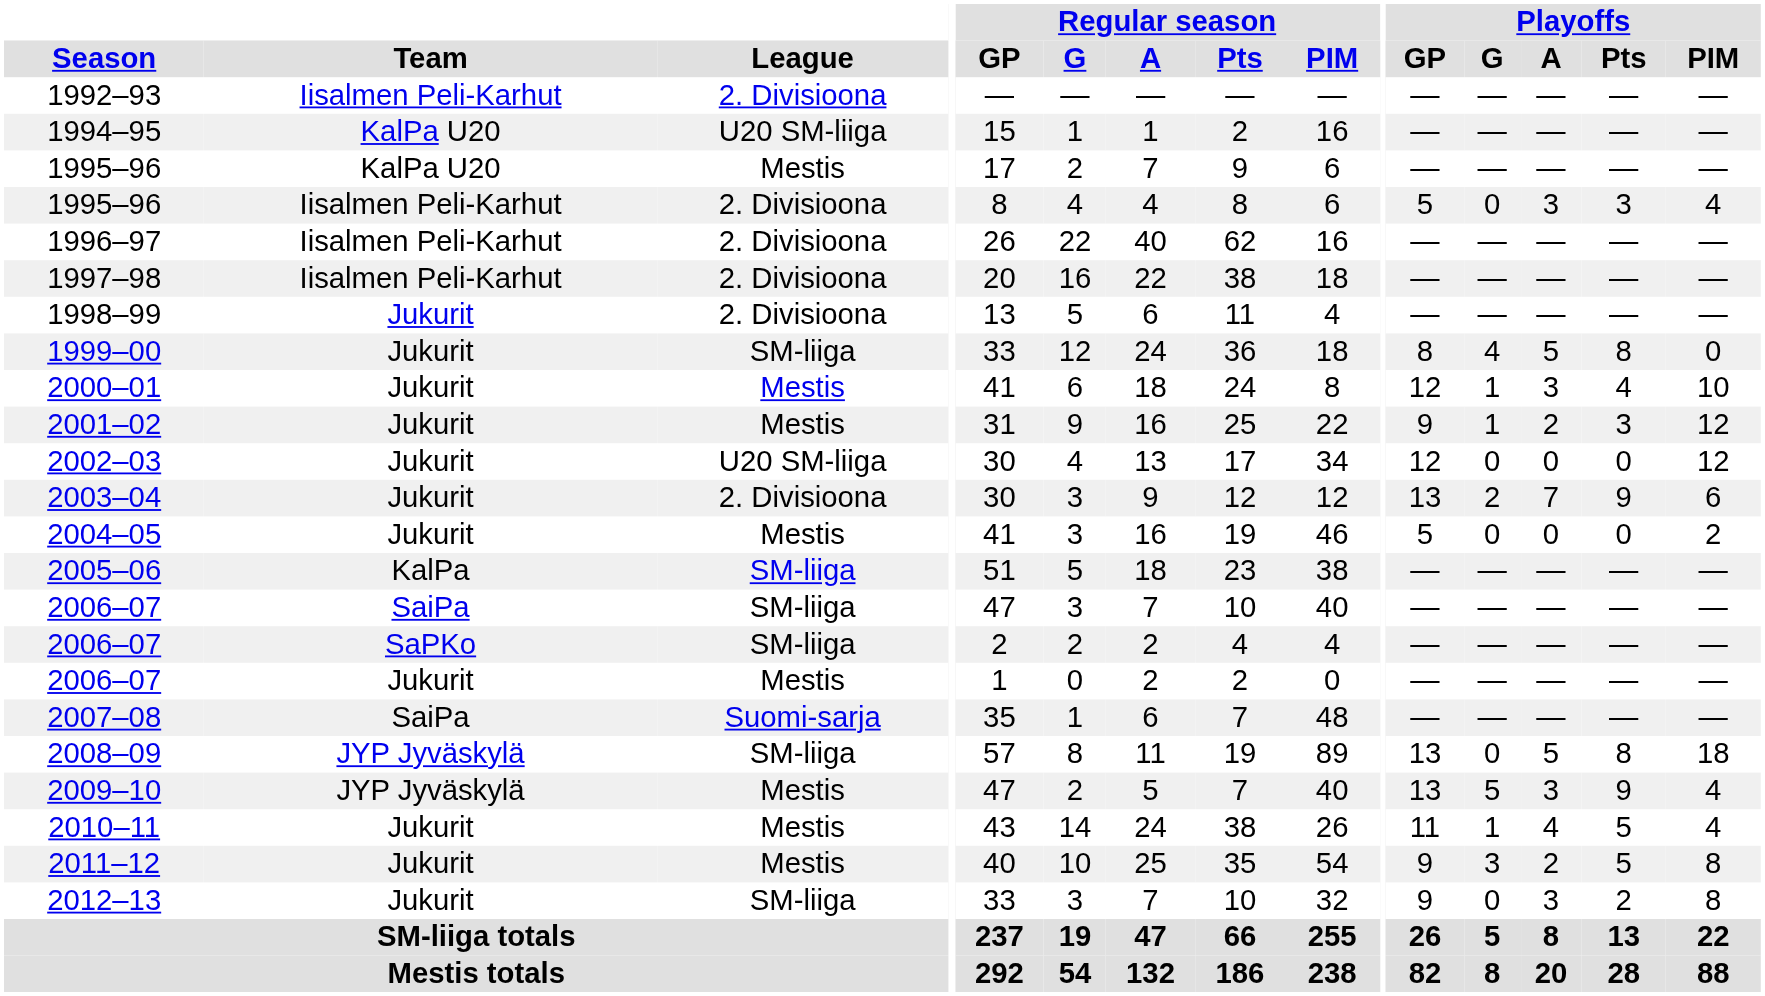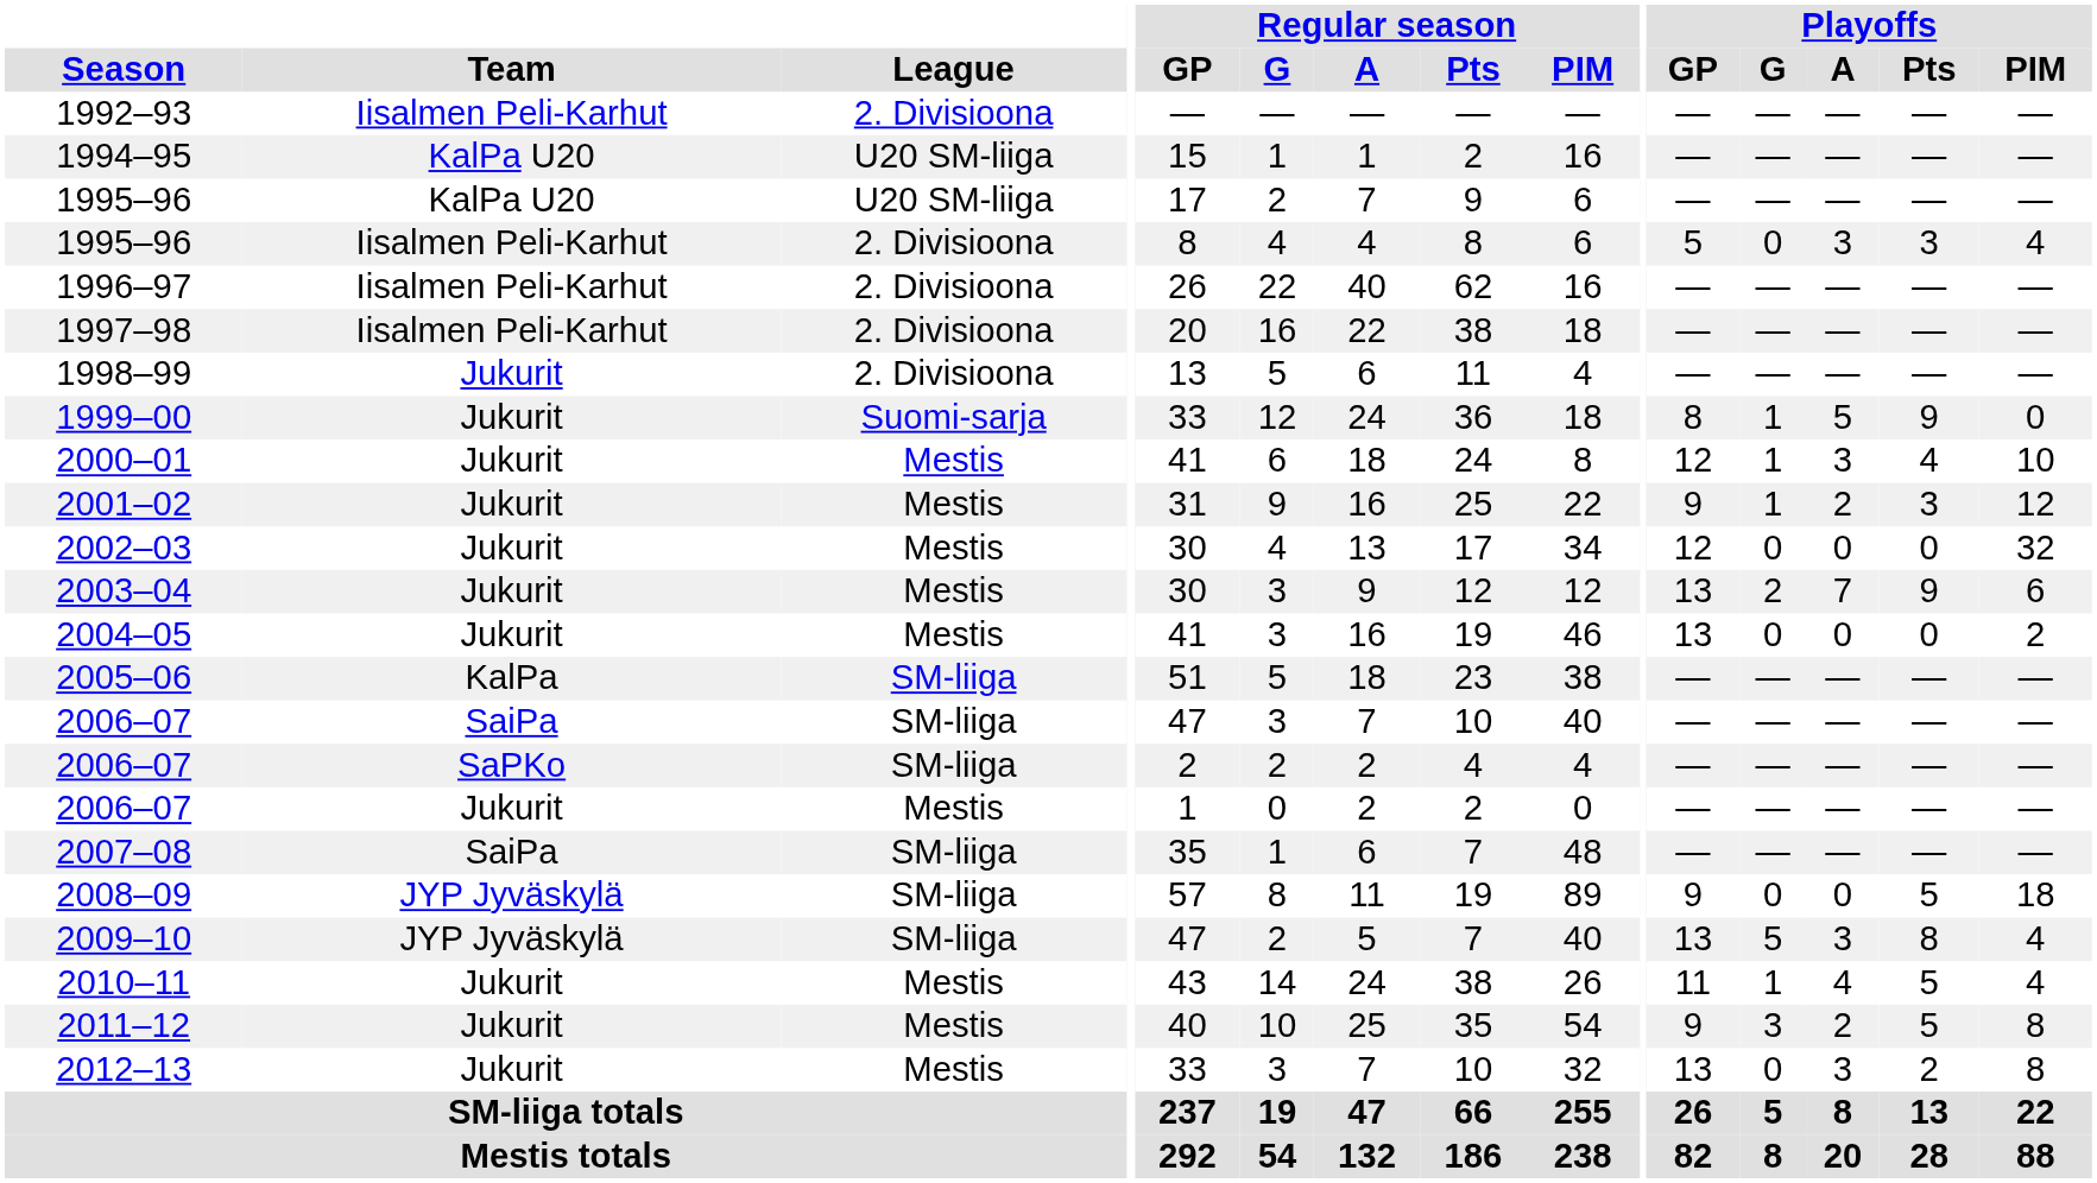 <table border="0" cellpadding="1" cellspacing="0" style="text-align:center; width:60em">
 <tr bgcolor="#e0e0e0">
 <th colspan="3" bgcolor="#ffffff"></th>
 <th rowspan="99" bgcolor="#ffffff"></th>
 <th colspan="5"><a href='#'>Regular season</a></th>
 <th rowspan="99" bgcolor="#ffffff"></th>
 <th colspan="5"><a href='#'>Playoffs</a></th>
 </tr>
 <tr bgcolor="#e0e0e0">
 <th><a href='#'>Season</a></th>
 <th>Team</th>
 <th>League</th>
 <th>GP</th>
 <th><a href='#'>G</a></th>
 <th><a href='#'>A</a></th>
 <th><a href='#'>Pts</a></th>
 <th><a href='#'>PIM</a></th>
 <th>GP</th>
 <th>G</th>
 <th>A</th>
 <th>Pts</th>
 <th>PIM</th>
 </tr>
 <tr>
 <td>1992–93</td>
 <td><a href='#'>Iisalmen Peli-Karhut</a></td>
 <td><a href='#'>2. Divisioona</a></td>
 <td>—</td>
 <td>—</td>
 <td>—</td>
 <td>—</td>
 <td>—</td>
 <td>—</td>
 <td>—</td>
 <td>—</td>
 <td>—</td>
 <td>—</td>
 </tr>
 <tr bgcolor="#f0f0f0">
 <td>1994–95</td>
 <td><a href='#'>KalPa</a> U20</td>
 <td>U20 SM-liiga</td>
 <td>15</td>
 <td>1</td>
 <td>1</td>
 <td>2</td>
 <td>16</td>
 <td>—</td>
 <td>—</td>
 <td>—</td>
 <td>—</td>
 <td>—</td>
 </tr>
 <tr>
 <td>1995–96</td>
 <td>KalPa U20</td>
-<td>Mestis</td>
+<td>U20 SM-liiga</td>
 <td>17</td>
 <td>2</td>
 <td>7</td>
 <td>9</td>
 <td>6</td>
 <td>—</td>
 <td>—</td>
 <td>—</td>
 <td>—</td>
 <td>—</td>
 </tr>
 <tr bgcolor="#f0f0f0">
 <td>1995–96</td>
 <td>Iisalmen Peli-Karhut</td>
 <td>2. Divisioona</td>
 <td>8</td>
 <td>4</td>
 <td>4</td>
 <td>8</td>
 <td>6</td>
 <td>5</td>
 <td>0</td>
 <td>3</td>
 <td>3</td>
 <td>4</td>
 </tr>
 <tr>
 <td>1996–97</td>
 <td>Iisalmen Peli-Karhut</td>
 <td>2. Divisioona</td>
 <td>26</td>
 <td>22</td>
 <td>40</td>
 <td>62</td>
 <td>16</td>
 <td>—</td>
 <td>—</td>
 <td>—</td>
 <td>—</td>
 <td>—</td>
 </tr>
 <tr bgcolor="#f0f0f0">
 <td>1997–98</td>
 <td>Iisalmen Peli-Karhut</td>
 <td>2. Divisioona</td>
 <td>20</td>
 <td>16</td>
 <td>22</td>
 <td>38</td>
 <td>18</td>
 <td>—</td>
 <td>—</td>
 <td>—</td>
 <td>—</td>
 <td>—</td>
 </tr>
 <tr>
 <td>1998–99</td>
 <td><a href='#'>Jukurit</a></td>
 <td>2. Divisioona</td>
 <td>13</td>
 <td>5</td>
 <td>6</td>
 <td>11</td>
 <td>4</td>
 <td>—</td>
 <td>—</td>
 <td>—</td>
 <td>—</td>
 <td>—</td>
 </tr>
 <tr bgcolor="#f0f0f0">
 <td><a href='#'>1999–00</a></td>
 <td>Jukurit</td>
-<td>SM-liiga</td>
+<td><a href='#'>Suomi-sarja</a></td>
 <td>33</td>
 <td>12</td>
 <td>24</td>
 <td>36</td>
 <td>18</td>
 <td>8</td>
-<td>4</td>
+<td>1</td>
 <td>5</td>
-<td>8</td>
+<td>9</td>
 <td>0</td>
 </tr>
 <tr>
 <td><a href='#'>2000–01</a></td>
 <td>Jukurit</td>
 <td><a href='#'>Mestis</a></td>
 <td>41</td>
 <td>6</td>
 <td>18</td>
 <td>24</td>
 <td>8</td>
 <td>12</td>
 <td>1</td>
 <td>3</td>
 <td>4</td>
 <td>10</td>
 </tr>
 <tr bgcolor="#f0f0f0">
 <td><a href='#'>2001–02</a></td>
 <td>Jukurit</td>
 <td>Mestis</td>
 <td>31</td>
 <td>9</td>
 <td>16</td>
 <td>25</td>
 <td>22</td>
 <td>9</td>
 <td>1</td>
 <td>2</td>
 <td>3</td>
 <td>12</td>
 </tr>
 <tr>
 <td><a href='#'>2002–03</a></td>
 <td>Jukurit</td>
-<td>U20 SM-liiga</td>
+<td>Mestis</td>
 <td>30</td>
 <td>4</td>
 <td>13</td>
 <td>17</td>
 <td>34</td>
 <td>12</td>
 <td>0</td>
 <td>0</td>
 <td>0</td>
-<td>12</td>
+<td>32</td>
 </tr>
 <tr bgcolor="#f0f0f0">
 <td><a href='#'>2003–04</a></td>
 <td>Jukurit</td>
-<td>2. Divisioona</td>
+<td>Mestis</td>
 <td>30</td>
 <td>3</td>
 <td>9</td>
 <td>12</td>
 <td>12</td>
 <td>13</td>
 <td>2</td>
 <td>7</td>
 <td>9</td>
 <td>6</td>
 </tr>
 <tr>
 <td><a href='#'>2004–05</a></td>
 <td>Jukurit</td>
 <td>Mestis</td>
 <td>41</td>
 <td>3</td>
 <td>16</td>
 <td>19</td>
 <td>46</td>
-<td>5</td>
+<td>13</td>
 <td>0</td>
 <td>0</td>
 <td>0</td>
 <td>2</td>
 </tr>
 <tr bgcolor="#f0f0f0">
 <td><a href='#'>2005–06</a></td>
 <td>KalPa</td>
 <td><a href='#'>SM-liiga</a></td>
 <td>51</td>
 <td>5</td>
 <td>18</td>
 <td>23</td>
 <td>38</td>
 <td>—</td>
 <td>—</td>
 <td>—</td>
 <td>—</td>
 <td>—</td>
 </tr>
 <tr>
 <td><a href='#'>2006–07</a></td>
 <td><a href='#'>SaiPa</a></td>
 <td>SM-liiga</td>
 <td>47</td>
 <td>3</td>
 <td>7</td>
 <td>10</td>
 <td>40</td>
 <td>—</td>
 <td>—</td>
 <td>—</td>
 <td>—</td>
 <td>—</td>
 </tr>
 <tr bgcolor="#f0f0f0">
 <td><a href='#'>2006–07</a></td>
 <td><a href='#'>SaPKo</a></td>
 <td>SM-liiga</td>
 <td>2</td>
 <td>2</td>
 <td>2</td>
 <td>4</td>
 <td>4</td>
 <td>—</td>
 <td>—</td>
 <td>—</td>
 <td>—</td>
 <td>—</td>
 </tr>
 <tr>
 <td><a href='#'>2006–07</a></td>
 <td>Jukurit</td>
 <td>Mestis</td>
 <td>1</td>
 <td>0</td>
 <td>2</td>
 <td>2</td>
 <td>0</td>
 <td>—</td>
 <td>—</td>
 <td>—</td>
 <td>—</td>
 <td>—</td>
 </tr>
 <tr bgcolor="#f0f0f0">
 <td><a href='#'>2007–08</a></td>
 <td>SaiPa</td>
-<td><a href='#'>Suomi-sarja</a></td>
+<td>SM-liiga</td>
 <td>35</td>
 <td>1</td>
 <td>6</td>
 <td>7</td>
 <td>48</td>
 <td>—</td>
 <td>—</td>
 <td>—</td>
 <td>—</td>
 <td>—</td>
 </tr>
 <tr>
 <td><a href='#'>2008–09</a></td>
 <td><a href='#'>JYP Jyväskylä</a></td>
 <td>SM-liiga</td>
 <td>57</td>
 <td>8</td>
 <td>11</td>
 <td>19</td>
 <td>89</td>
-<td>13</td>
+<td>9</td>
+<td>0</td>
 <td>0</td>
 <td>5</td>
-<td>8</td>
 <td>18</td>
 </tr>
 <tr bgcolor="#f0f0f0">
 <td><a href='#'>2009–10</a></td>
 <td>JYP Jyväskylä</td>
-<td>Mestis</td>
+<td>SM-liiga</td>
 <td>47</td>
 <td>2</td>
 <td>5</td>
 <td>7</td>
 <td>40</td>
 <td>13</td>
 <td>5</td>
 <td>3</td>
-<td>9</td>
+<td>8</td>
 <td>4</td>
 </tr>
 <tr>
 <td><a href='#'>2010–11</a></td>
 <td>Jukurit</td>
 <td>Mestis</td>
 <td>43</td>
 <td>14</td>
 <td>24</td>
 <td>38</td>
 <td>26</td>
 <td>11</td>
 <td>1</td>
 <td>4</td>
 <td>5</td>
 <td>4</td>
 </tr>
 <tr bgcolor="#f0f0f0">
 <td><a href='#'>2011–12</a></td>
 <td>Jukurit</td>
 <td>Mestis</td>
 <td>40</td>
 <td>10</td>
 <td>25</td>
 <td>35</td>
 <td>54</td>
 <td>9</td>
 <td>3</td>
 <td>2</td>
 <td>5</td>
 <td>8</td>
 </tr>
 <tr>
 <td><a href='#'>2012–13</a></td>
 <td>Jukurit</td>
-<td>SM-liiga</td>
+<td>Mestis</td>
 <td>33</td>
 <td>3</td>
 <td>7</td>
 <td>10</td>
 <td>32</td>
-<td>9</td>
+<td>13</td>
 <td>0</td>
 <td>3</td>
 <td>2</td>
 <td>8</td>
 </tr>
 <tr>
 </tr>
 <tr ALIGN="center" bgcolor="#e0e0e0">
 <th colspan="3">SM-liiga totals</th>
 <th ALIGN="center">237</th>
 <th ALIGN="center">19</th>
 <th ALIGN="center">47</th>
 <th ALIGN="center">66</th>
 <th ALIGN="center">255</th>
 <th ALIGN="center">26</th>
 <th ALIGN="center">5</th>
 <th ALIGN="center">8</th>
 <th ALIGN="center">13</th>
 <th ALIGN="center">22</th>
 </tr>
 <tr>
 </tr>
 <tr ALIGN="center" bgcolor="#e0e0e0">
 <th colspan="3">Mestis totals</th>
 <th ALIGN="center">292</th>
 <th ALIGN="center">54</th>
 <th ALIGN="center">132</th>
 <th ALIGN="center">186</th>
 <th ALIGN="center">238</th>
 <th ALIGN="center">82</th>
 <th ALIGN="center">8</th>
 <th ALIGN="center">20</th>
 <th ALIGN="center">28</th>
 <th ALIGN="center">88</th>
 </tr>
 </table>
